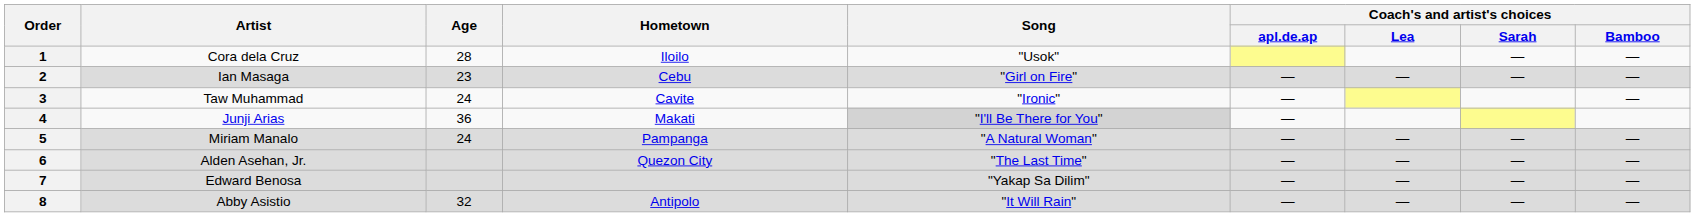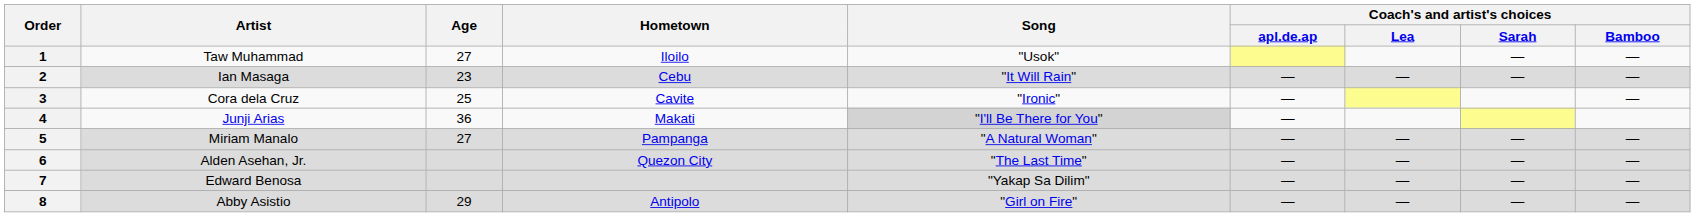 <table class="wikitable" style="text-align:center; line-height:17px; width:100%;">
 <tr>
 <th rowspan="2" scope="col" style="width:04%;">Order</th>
 <th rowspan="2" scope="col" style="width:18%;">Artist</th>
 <th rowspan="2" scope="col" style="width:04%;">Age</th>
 <th rowspan="2" scope="col" style="width:18%;">Hometown</th>
 <th rowspan="2" scope="col" style="width:20%;">Song</th>
 <th colspan="4" scope="col" style="width:24%;">Coach's and artist's choices</th>
 </tr>
 <tr>
 <th style="width:06%;"><a href='#'>apl.de.ap</a></th>
 <th style="width:06%;"><a href='#'>Lea</a></th>
 <th style="width:06%;"><a href='#'>Sarah</a></th>
 <th style="width:06%;"><a href='#'>Bamboo</a></th>
 </tr>
 <tr>
 <th scope="row">1</th>
-<td>Cora dela Cruz</td>
-<td>28</td>
+<td>Taw Muhammad</td>
+<td>27</td>
 <td><a href='#'>Iloilo</a></td>
 <td>"Usok"</td>
 <td style="background:#fdfc8f;"><strong></strong></td>
 <td><strong></strong></td>
 <td>—</td>
 <td>—</td>
 </tr>
 <tr>
 <th scope="row">2</th>
 <td style="background:#DCDCDC;">Ian Masaga</td>
 <td style="background:#DCDCDC;">23</td>
 <td style="background:#DCDCDC;"><a href='#'>Cebu</a></td>
-<td style="background:#DCDCDC;">"<a href='#'>Girl on Fire</a>"</td>
+<td style="background:#DCDCDC;">"<a href='#'>It Will Rain</a>"</td>
 <td style="background:#DCDCDC;">—</td>
 <td style="background:#DCDCDC;">—</td>
 <td style="background:#DCDCDC;">—</td>
 <td style="background:#DCDCDC;">—</td>
 </tr>
 <tr>
 <th scope="row">3</th>
-<td>Taw Muhammad</td>
-<td>24</td>
+<td>Cora dela Cruz</td>
+<td>25</td>
 <td><a href='#'>Cavite</a></td>
 <td>"<a href='#'>Ironic</a>"</td>
 <td>—</td>
 <td style="background:#fdfc8f;"><strong></strong></td>
 <td><strong></strong></td>
 <td>—</td>
 </tr>
 <tr>
 <th scope="row">4</th>
 <td><a href='#'>Junji Arias</a></td>
 <td>36</td>
 <td><a href='#'>Makati</a></td>
 <td style="background: lightgrey;">"<a href='#'>I'll Be There for You</a>"</td>
 <td>—</td>
 <td><strong></strong></td>
 <td style="background:#fdfc8f;"><strong></strong></td>
 <td><strong></strong></td>
 </tr>
 <tr>
 <th scope="row">5</th>
 <td style="background:#DCDCDC;">Miriam Manalo</td>
-<td style="background:#DCDCDC;">24</td>
+<td style="background:#DCDCDC;">27</td>
 <td style="background:#DCDCDC;"><a href='#'>Pampanga</a></td>
 <td style="background:#DCDCDC;">"<a href='#'>A Natural Woman</a>"</td>
 <td style="background:#DCDCDC;">—</td>
 <td style="background:#DCDCDC;">—</td>
 <td style="background:#DCDCDC;">—</td>
 <td style="background:#DCDCDC;">—</td>
 </tr>
 <tr>
 <th scope="row">6</th>
 <td style="background:#DCDCDC;">Alden Asehan, Jr.</td>
 <td style="background:#DCDCDC;"></td>
 <td style="background:#DCDCDC;"><a href='#'>Quezon City</a></td>
 <td style="background:#DCDCDC;">"<a href='#'>The Last Time</a>"</td>
 <td style="background:#DCDCDC;">—</td>
 <td style="background:#DCDCDC;">—</td>
 <td style="background:#DCDCDC;">—</td>
 <td style="background:#DCDCDC;">—</td>
 </tr>
 <tr>
 <th scope="row">7</th>
 <td style="background:#DCDCDC;">Edward Benosa</td>
 <td style="background:#DCDCDC;"></td>
 <td style="background:#DCDCDC;"></td>
 <td style="background:#DCDCDC;">"Yakap Sa Dilim"</td>
 <td style="background:#DCDCDC;">—</td>
 <td style="background:#DCDCDC;">—</td>
 <td style="background:#DCDCDC;">—</td>
 <td style="background:#DCDCDC;">—</td>
 </tr>
 <tr>
 <th scope="row">8</th>
 <td style="background:#DCDCDC;">Abby Asistio</td>
-<td style="background:#DCDCDC;">32</td>
+<td style="background:#DCDCDC;">29</td>
 <td style="background:#DCDCDC;"><a href='#'>Antipolo</a></td>
-<td style="background:#DCDCDC;">"<a href='#'>It Will Rain</a>"</td>
+<td style="background:#DCDCDC;">"<a href='#'>Girl on Fire</a>"</td>
 <td style="background:#DCDCDC;">—</td>
 <td style="background:#DCDCDC;">—</td>
 <td style="background:#DCDCDC;">—</td>
 <td style="background:#DCDCDC;">—</td>
 </tr>
 </table>
